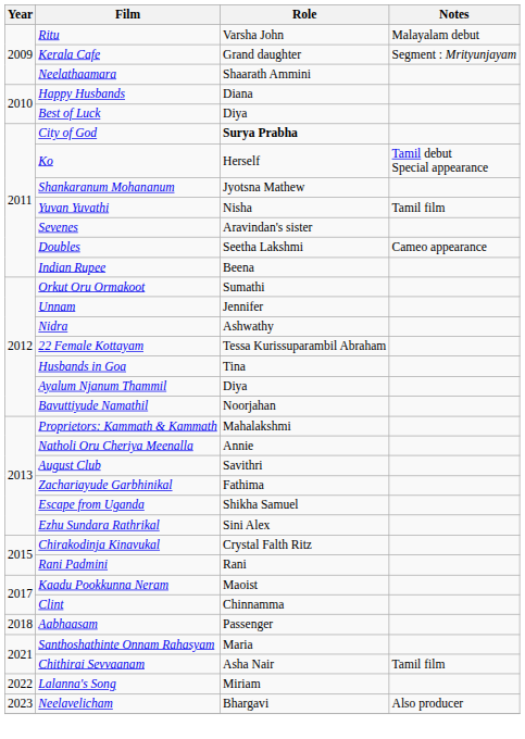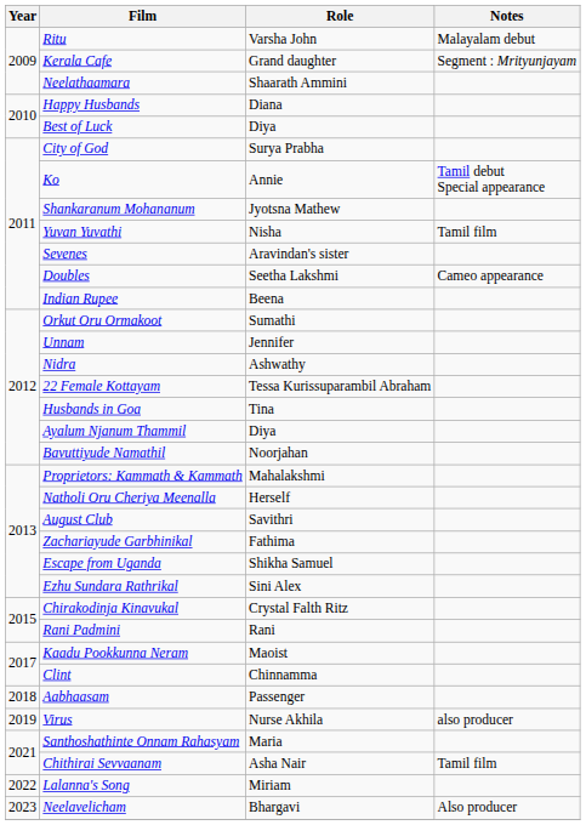 <table class="wikitable sortable">
 <tr style="background:#ccc; text-align:center;">
 <th>Year</th>
 <th>Film</th>
 <th>Role</th>
 <th class="unsortable">Notes</th>
 </tr>
 <tr>
 <td rowspan="3">2009</td>
 <td><em><a href='#'>Ritu</a></em></td>
 <td>Varsha John</td>
 <td>Malayalam debut</td>
 </tr>
 <tr>
 <td><em><a href='#'>Kerala Cafe</a></em></td>
 <td>Grand daughter</td>
 <td>Segment : <em>Mrityunjayam</em></td>
 </tr>
 <tr>
 <td><em><a href='#'>Neelathaamara</a></em></td>
 <td>Shaarath Ammini</td>
 <td></td>
 </tr>
 <tr>
 <td rowspan="2">2010</td>
 <td><em><a href='#'>Happy Husbands</a></em></td>
 <td>Diana</td>
 <td></td>
 </tr>
 <tr>
 <td><em><a href='#'>Best of Luck</a></em></td>
 <td>Diya</td>
 <td></td>
 </tr>
 <tr>
 <td rowspan="7">2011</td>
 <td><em><a href='#'>City of God</a></em></td>
-<td><strong>Surya Prabha</strong></td>
+<td>Surya Prabha</td>
 <td></td>
 </tr>
 <tr>
 <td><em><a href='#'>Ko</a></em></td>
-<td>Herself</td>
+<td>Annie</td>
 <td><a href='#'>Tamil</a> debut<br>Special appearance</td>
 </tr>
 <tr>
 <td><em><a href='#'>Shankaranum Mohananum</a></em></td>
 <td>Jyotsna Mathew</td>
 <td></td>
 </tr>
 <tr>
 <td><em><a href='#'>Yuvan Yuvathi</a></em></td>
 <td>Nisha</td>
 <td>Tamil film</td>
 </tr>
 <tr>
 <td><em><a href='#'>Sevenes</a></em></td>
 <td>Aravindan's sister</td>
 <td></td>
 </tr>
 <tr>
 <td><em><a href='#'>Doubles</a></em></td>
 <td>Seetha Lakshmi</td>
 <td>Cameo appearance</td>
 </tr>
 <tr>
 <td><em><a href='#'>Indian Rupee</a></em></td>
 <td>Beena</td>
 <td></td>
 </tr>
 <tr>
 <td rowspan=7>2012</td>
 <td><em><a href='#'>Orkut Oru Ormakoot</a></em></td>
 <td>Sumathi</td>
 <td></td>
 </tr>
 <tr>
 <td><em><a href='#'>Unnam</a></em></td>
 <td>Jennifer</td>
 <td></td>
 </tr>
 <tr>
 <td><em><a href='#'>Nidra</a></em></td>
 <td>Ashwathy</td>
 <td></td>
 </tr>
 <tr>
 <td><em><a href='#'>22 Female Kottayam</a></em></td>
 <td>Tessa Kurissuparambil Abraham</td>
 <td></td>
 </tr>
 <tr>
 <td><em><a href='#'>Husbands in Goa</a></em></td>
 <td>Tina</td>
 <td></td>
 </tr>
 <tr>
 <td><em><a href='#'>Ayalum Njanum Thammil</a></em></td>
 <td>Diya</td>
 <td></td>
 </tr>
 <tr>
 <td><em><a href='#'>Bavuttiyude Namathil</a></em></td>
 <td>Noorjahan</td>
 <td></td>
 </tr>
 <tr>
 <td rowspan=6>2013</td>
 <td><em><a href='#'>Proprietors: Kammath & Kammath</a></em></td>
 <td>Mahalakshmi</td>
 <td></td>
 </tr>
 <tr>
 <td><em><a href='#'>Natholi Oru Cheriya Meenalla</a></em></td>
-<td>Annie</td>
+<td>Herself</td>
 <td></td>
 </tr>
 <tr>
 <td><em><a href='#'>August Club</a></em></td>
 <td>Savithri</td>
 <td></td>
 </tr>
 <tr>
 <td><em><a href='#'>Zachariayude Garbhinikal</a></em></td>
 <td>Fathima</td>
 <td></td>
 </tr>
 <tr>
 <td><em><a href='#'>Escape from Uganda</a></em></td>
 <td>Shikha Samuel</td>
 <td></td>
 </tr>
 <tr>
 <td><em><a href='#'>Ezhu Sundara Rathrikal</a></em></td>
 <td>Sini Alex</td>
 <td></td>
 </tr>
 <tr>
 <td rowspan="2">2015</td>
 <td><em><a href='#'>Chirakodinja Kinavukal</a></em></td>
 <td>Crystal Falth Ritz</td>
 <td></td>
 </tr>
 <tr>
 <td><em><a href='#'>Rani Padmini</a></em></td>
 <td>Rani</td>
 <td></td>
 </tr>
 <tr>
 <td rowspan=2>2017</td>
 <td><em><a href='#'>Kaadu Pookkunna Neram</a></em></td>
 <td>Maoist</td>
 <td></td>
 </tr>
 <tr>
 <td><em><a href='#'>Clint</a></em></td>
 <td>Chinnamma</td>
 <td></td>
 </tr>
 <tr>
 <td>2018</td>
 <td><em><a href='#'>Aabhaasam</a></em></td>
 <td>Passenger</td>
 <td></td>
 </tr>
 <tr>
+<td>2019</td>
+<td><em><a href='#'>Virus</a></em></td>
+<td>Nurse Akhila</td>
+<td>also producer</td>
+</tr>
+<tr>
 <td rowspan=2>2021</td>
 <td><em><a href='#'>Santhoshathinte Onnam Rahasyam</a></em></td>
 <td>Maria</td>
 <td></td>
 </tr>
 <tr>
 <td><em><a href='#'>Chithirai Sevvaanam</a></em></td>
 <td>Asha Nair</td>
 <td>Tamil film</td>
 </tr>
 <tr>
 <td>2022</td>
 <td><em><a href='#'>Lalanna's Song</a></em></td>
 <td>Miriam</td>
 <td></td>
 </tr>
 <tr>
 <td>2023</td>
 <td><em><a href='#'>Neelavelicham</a></em></td>
 <td>Bhargavi</td>
 <td>Also producer</td>
 </tr>
 <tr>
 </tr>
 </table>
